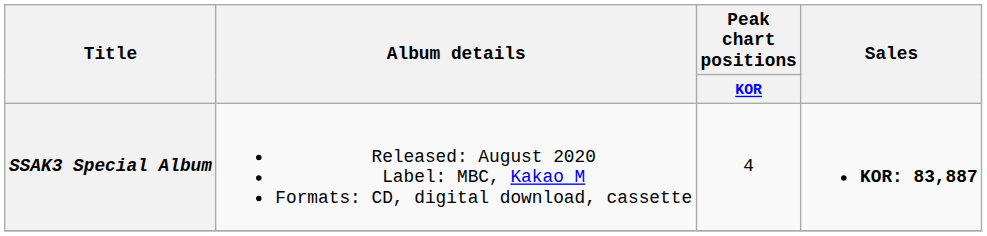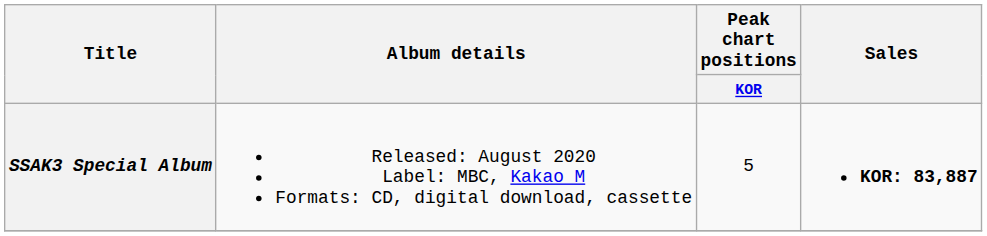 <table class="wikitable plainrowheaders" style="text-align:center;">
 <tr>
 <th scope="col" rowspan="2">Title</th>
 <th scope="col" rowspan="2">Album details</th>
 <th scope="col" colspan="1" style="width:5em;">Peak chart positions</th>
 <th scope="col" rowspan="2">Sales</th>
 </tr>
 <tr>
 <th><small><a href='#'>KOR</a></small><br></th>
 </tr>
 <tr>
 <th scope="row"><em>SSAK3 Special Album</em></th>
 <td><br><ul><li>Released: August 2020</li><li>Label: MBC, <a href='#'>Kakao M</a></li><li>Formats: CD, digital download, cassette</li></ul></td>
-<td>4</td>
+<td>5</td>
 <td><strong><br><ul><li>KOR: 83,887</li></ul></strong></td>
 </tr>
 <tr>
 </tr>
 </table>
